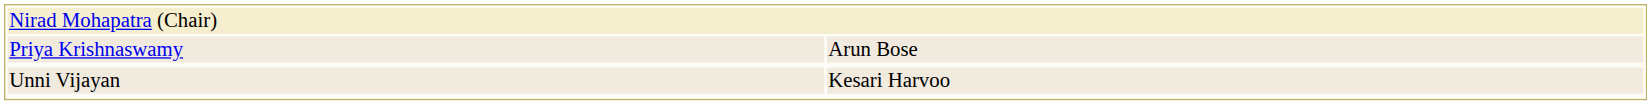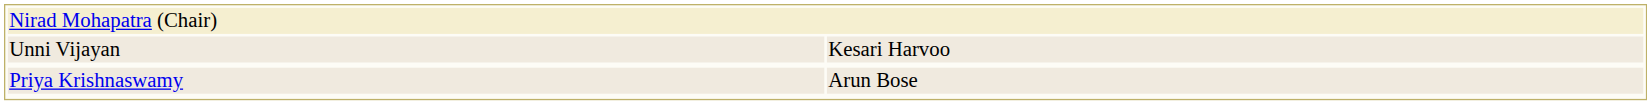 <table style="width:100%;border: 1px solid #BEB168;background-color:#FDFCF6;">
 <tr>
 <td colspan="2" style="background-color:#F5EFD0;"><a href='#'>Nirad Mohapatra</a> (Chair)</td>
+</tr>
+<tr style="background-color:#F0EADF;">
+<td style="width:50%">Unni Vijayan</td>
+<td style="width:50%">Kesari Harvoo</td>
+</tr>
+<tr style="vertical-align:top;">
 </tr>
 <tr style="background-color:#F0EADF;">
 <td style="width:50%"><a href='#'>Priya Krishnaswamy</a></td>
 <td style="width:50%">Arun Bose</td>
 </tr>
 <tr style="vertical-align:top;">
 </tr>
-<tr style="background-color:#F0EADF;">
-<td style="width:50%">Unni Vijayan</td>
-<td style="width:50%">Kesari Harvoo</td>
-</tr>
-<tr style="vertical-align:top;">
-</tr>
 </table>
